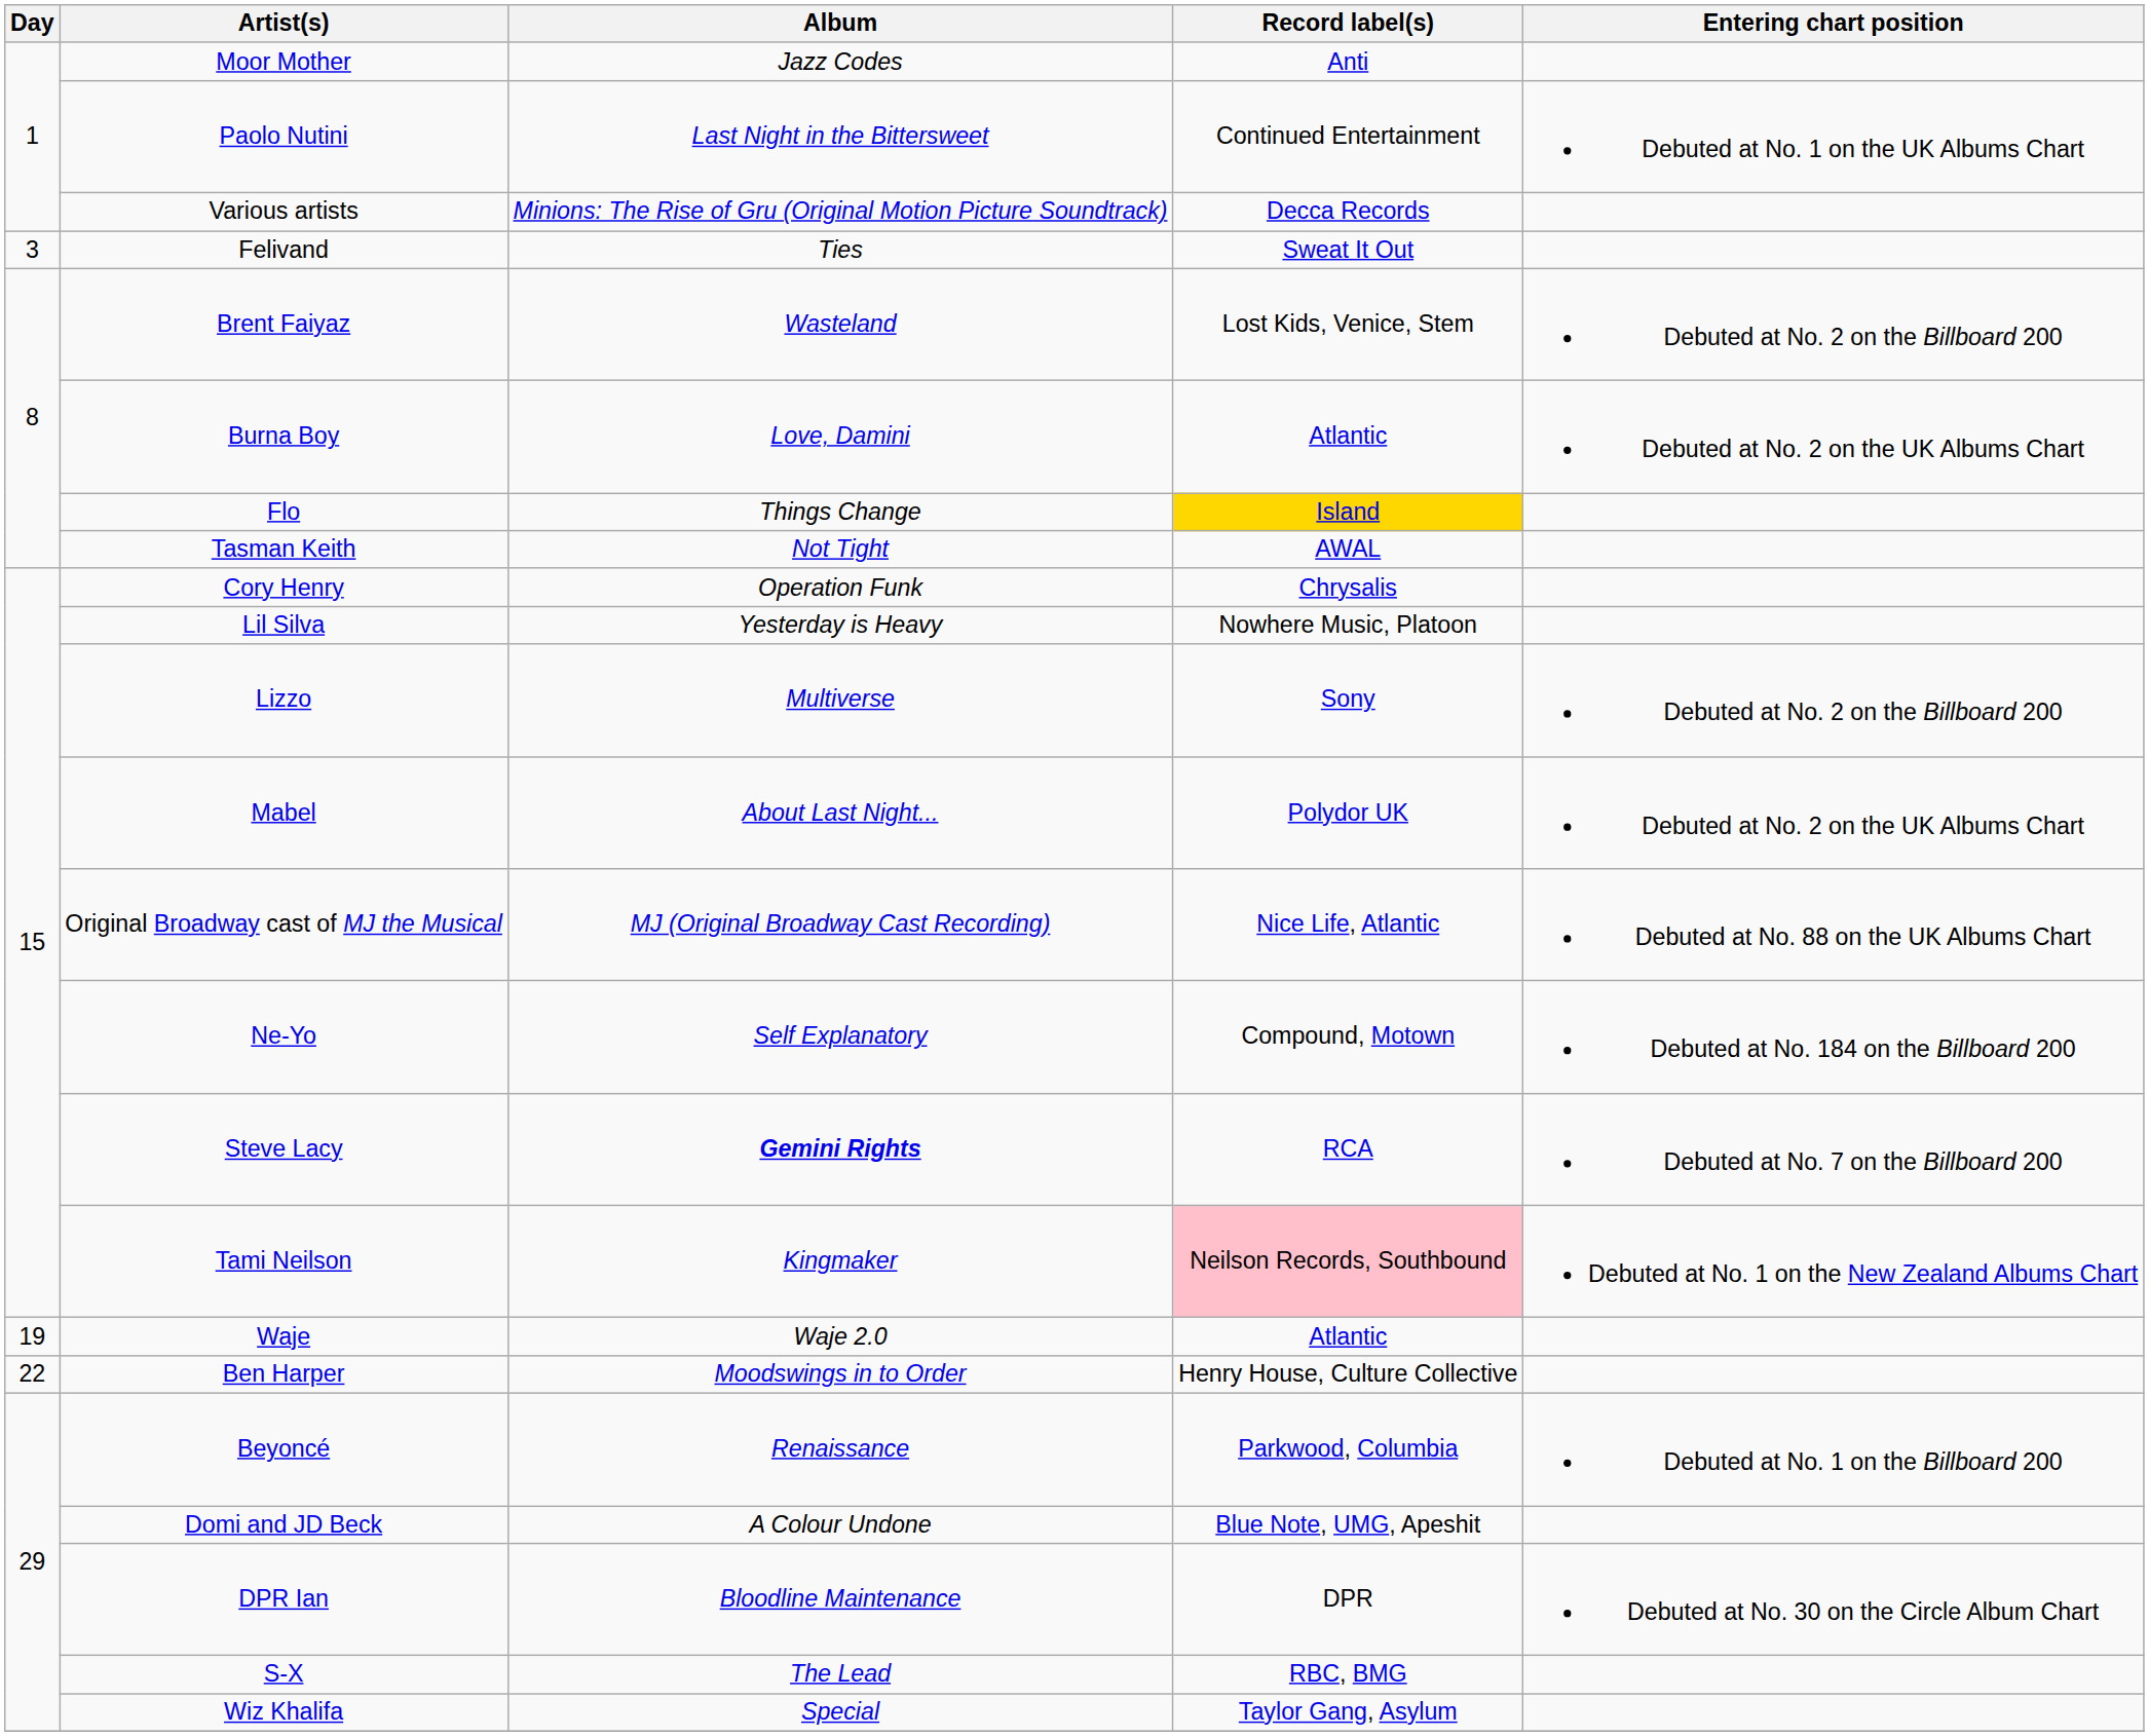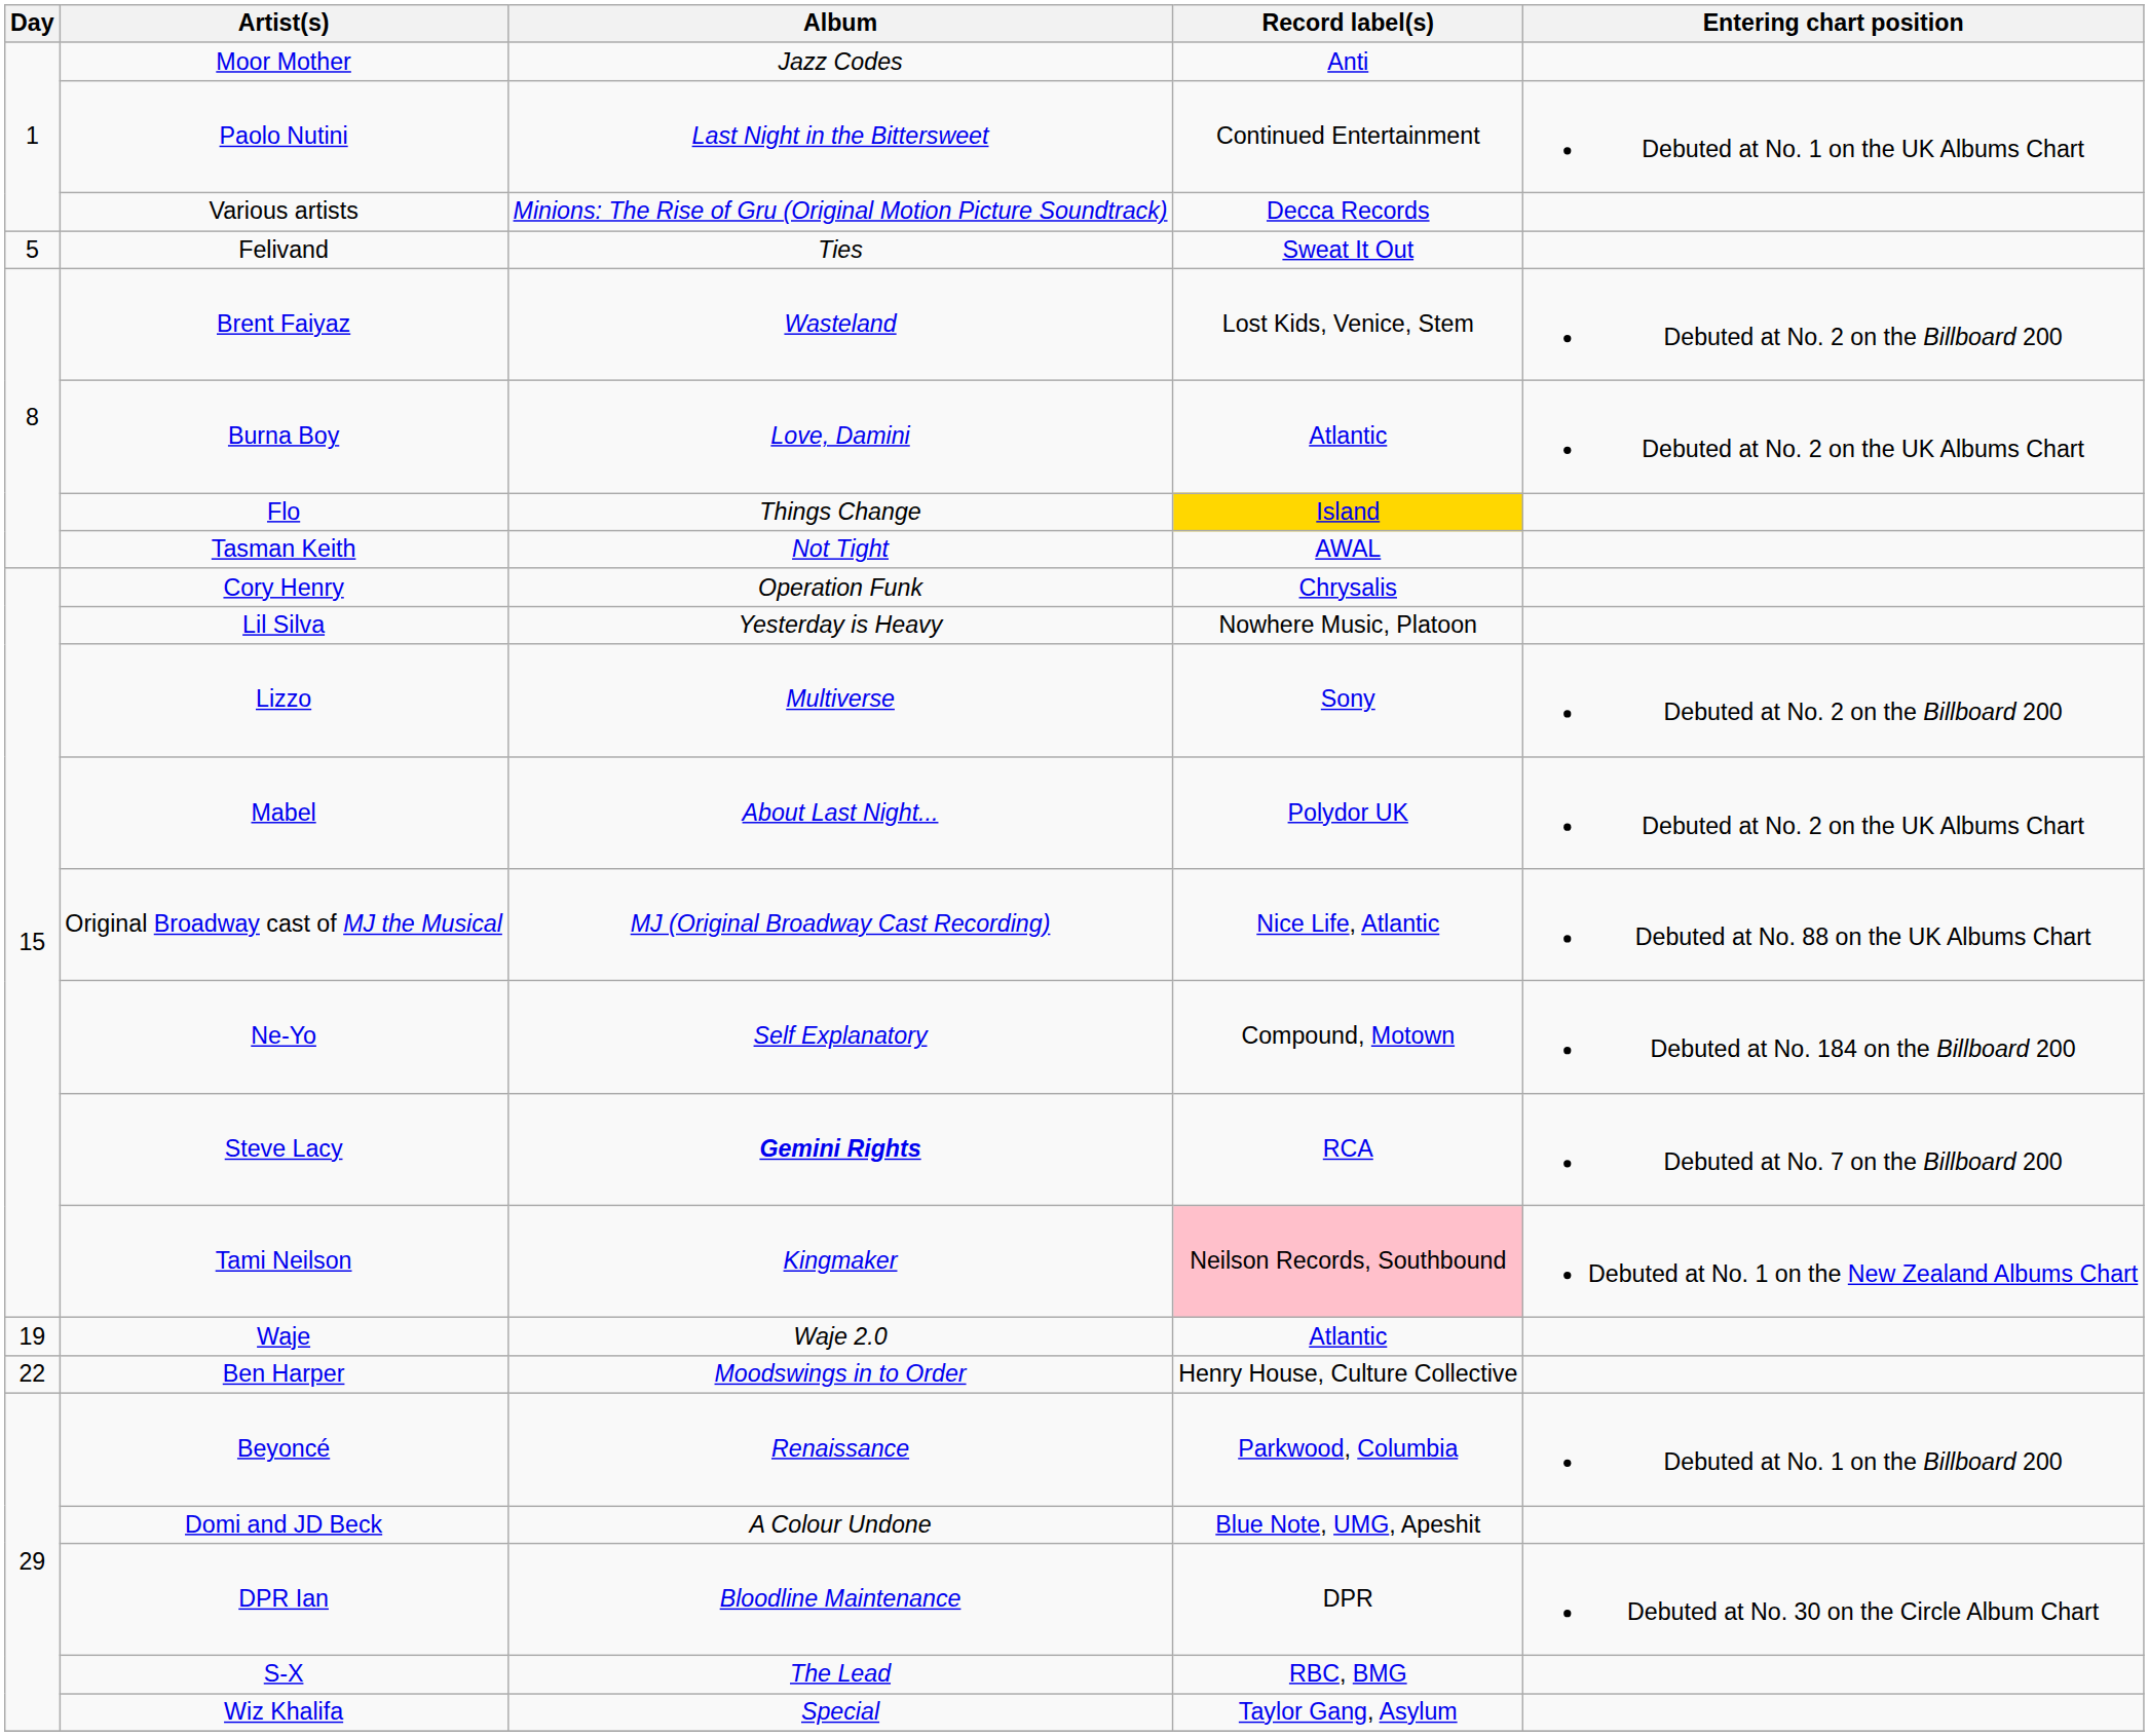 <table class="wikitable" style="text-align:center;">
 <tr>
 <th scope="col">Day</th>
 <th scope="col">Artist(s)</th>
 <th scope="col">Album</th>
 <th scope="col">Record label(s)</th>
 <th scope="col">Entering chart position</th>
 </tr>
 <tr>
 <td rowspan="3">1</td>
 <td><a href='#'>Moor Mother</a></td>
 <td><em>Jazz Codes</em></td>
 <td><a href='#'>Anti</a></td>
 <td></td>
 </tr>
 <tr>
 <td><a href='#'>Paolo Nutini</a></td>
 <td><em><a href='#'>Last Night in the Bittersweet</a></em></td>
 <td>Continued Entertainment</td>
 <td><br><ul><li>Debuted at No. 1 on the UK Albums Chart</li></ul></td>
 </tr>
 <tr>
 <td>Various artists</td>
 <td><em><a href='#'>Minions: The Rise of Gru (Original Motion Picture Soundtrack)</a></em></td>
 <td><a href='#'>Decca Records</a></td>
 <td></td>
 </tr>
 <tr>
-<td>3</td>
+<td>5</td>
 <td>Felivand</td>
 <td><em>Ties</em></td>
 <td><a href='#'>Sweat It Out</a></td>
 <td></td>
 </tr>
 <tr>
 <td rowspan="4">8</td>
 <td><a href='#'>Brent Faiyaz</a></td>
 <td><em><a href='#'>Wasteland</a></em></td>
 <td>Lost Kids, Venice, Stem</td>
 <td><br><ul><li>Debuted at No. 2 on the <em>Billboard</em> 200</li></ul></td>
 </tr>
 <tr>
 <td><a href='#'>Burna Boy</a></td>
 <td><em><a href='#'>Love, Damini</a></em></td>
 <td><a href='#'>Atlantic</a></td>
 <td><br><ul><li>Debuted at No. 2 on the UK Albums Chart</li></ul></td>
 </tr>
 <tr>
 <td><a href='#'>Flo</a></td>
 <td><em>Things Change</em></td>
 <td style="background: gold;"><a href='#'>Island</a></td>
 <td></td>
 </tr>
 <tr>
 <td><a href='#'>Tasman Keith</a></td>
 <td><em><a href='#'>Not Tight</a></em></td>
 <td><a href='#'>AWAL</a></td>
 <td></td>
 </tr>
 <tr>
 <td rowspan="8">15</td>
 <td><a href='#'>Cory Henry</a></td>
 <td><em>Operation Funk</em></td>
 <td><a href='#'>Chrysalis</a></td>
 <td></td>
 </tr>
 <tr>
 <td><a href='#'>Lil Silva</a></td>
 <td><em>Yesterday is Heavy</em></td>
 <td>Nowhere Music, Platoon</td>
 <td></td>
 </tr>
 <tr>
 <td><a href='#'>Lizzo</a></td>
 <td><em><a href='#'>Multiverse</a></em></td>
 <td><a href='#'>Sony</a></td>
 <td><br><ul><li>Debuted at No. 2 on the <em>Billboard</em> 200</li></ul></td>
 </tr>
 <tr>
 <td><a href='#'>Mabel</a></td>
 <td><em><a href='#'>About Last Night...</a></em></td>
 <td><a href='#'>Polydor UK</a></td>
 <td><br><ul><li>Debuted at No. 2 on the UK Albums Chart</li></ul></td>
 </tr>
 <tr>
 <td>Original <a href='#'>Broadway</a> cast of <em><a href='#'>MJ the Musical</a></em></td>
 <td><em><a href='#'>MJ (Original Broadway Cast Recording)</a></em></td>
 <td><a href='#'>Nice Life</a>, <a href='#'>Atlantic</a></td>
 <td><br><ul><li>Debuted at No. 88 on the UK Albums Chart</li></ul></td>
 </tr>
 <tr>
 <td><a href='#'>Ne-Yo</a></td>
 <td><em><a href='#'>Self Explanatory</a></em></td>
 <td>Compound, <a href='#'>Motown</a></td>
 <td><br><ul><li>Debuted at No. 184 on the <em>Billboard</em> 200</li></ul></td>
 </tr>
 <tr>
 <td><a href='#'>Steve Lacy</a></td>
 <td><strong><em><a href='#'>Gemini Rights</a></em></strong></td>
 <td><a href='#'>RCA</a></td>
 <td><br><ul><li>Debuted at No. 7 on the <em>Billboard</em> 200</li></ul></td>
 </tr>
 <tr>
 <td><a href='#'>Tami Neilson</a></td>
 <td><em><a href='#'>Kingmaker</a></em></td>
 <td style="background: pink;">Neilson Records, Southbound</td>
 <td><br><ul><li>Debuted at No. 1 on the <a href='#'>New Zealand Albums Chart</a></li></ul></td>
 </tr>
 <tr>
 <td>19</td>
 <td><a href='#'>Waje</a></td>
 <td><em>Waje 2.0</em></td>
 <td><a href='#'>Atlantic</a></td>
 <td></td>
 </tr>
 <tr>
 <td>22</td>
 <td><a href='#'>Ben Harper</a></td>
 <td><em><a href='#'>Moodswings in to Order</a></em></td>
 <td>Henry House, Culture Collective</td>
 <td></td>
 </tr>
 <tr>
 <td rowspan="5">29</td>
 <td><a href='#'>Beyoncé</a></td>
 <td><em><a href='#'>Renaissance</a></em></td>
 <td><a href='#'>Parkwood</a>, <a href='#'>Columbia</a></td>
 <td><br><ul><li>Debuted at No. 1 on the <em>Billboard</em> 200</li></ul></td>
 </tr>
 <tr>
 <td><a href='#'>Domi and JD Beck</a></td>
 <td><em>A Colour Undone</em></td>
 <td><a href='#'>Blue Note</a>, <a href='#'>UMG</a>, Apeshit</td>
 <td></td>
 </tr>
 <tr>
 <td><a href='#'>DPR Ian</a></td>
 <td><em><a href='#'>Bloodline Maintenance</a></em></td>
 <td>DPR</td>
 <td><br><ul><li>Debuted at No. 30 on the Circle Album Chart</li></ul></td>
 </tr>
 <tr>
 <td><a href='#'>S-X</a></td>
 <td><em><a href='#'>The Lead</a></em></td>
 <td><a href='#'>RBC</a>, <a href='#'>BMG</a></td>
 <td></td>
 </tr>
 <tr>
 <td><a href='#'>Wiz Khalifa</a></td>
 <td><em><a href='#'>Special</a></em></td>
 <td><a href='#'>Taylor Gang</a>, <a href='#'>Asylum</a></td>
 <td></td>
 </tr>
 <tr>
 </tr>
 </table>
